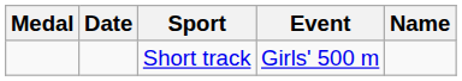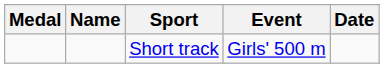 <table class="wikitable sortable" style="font-size: 95%">
 <tr>
 <th>Medal</th>
-<th>Date</th>
+<th>Name</th>
 <th>Sport</th>
 <th>Event</th>
-<th>Name</th>
+<th>Date</th>
 </tr>
 <tr>
 <td></td>
 <td></td>
 <td><a href='#'>Short track</a></td>
 <td><a href='#'>Girls' 500 m</a></td>
 <td></td>
 </tr>
 </table>
